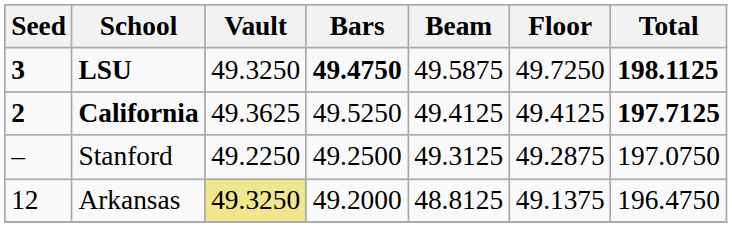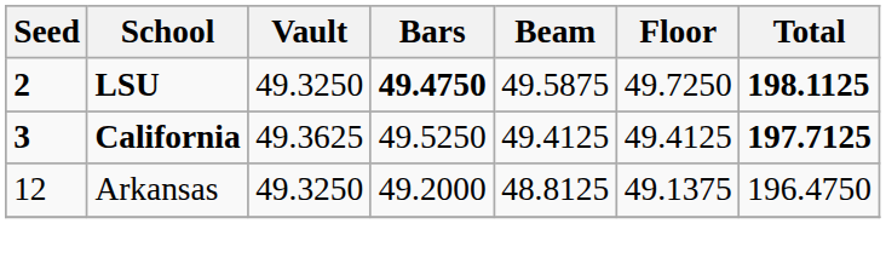 <table class="wikitable">
 <tr>
 <th>Seed</th>
 <th>School</th>
 <th>Vault</th>
 <th>Bars</th>
 <th>Beam</th>
 <th>Floor</th>
 <th>Total</th>
 </tr>
 <tr>
-<td><strong>3</strong></td>
+<td><strong>2</strong></td>
 <td><strong>LSU</strong></td>
 <td>49.3250</td>
 <td><strong>49.4750</strong></td>
 <td>49.5875</td>
 <td>49.7250</td>
 <td><strong>198.1125</strong></td>
 </tr>
 <tr>
-<td><strong>2</strong></td>
+<td><strong>3</strong></td>
 <td><strong>California</strong></td>
 <td>49.3625</td>
 <td>49.5250</td>
 <td>49.4125</td>
 <td>49.4125</td>
 <td><strong>197.7125</strong></td>
 </tr>
 <tr>
-<td>–</td>
-<td>Stanford</td>
-<td>49.2250</td>
-<td>49.2500</td>
-<td>49.3125</td>
-<td>49.2875</td>
-<td>197.0750</td>
-</tr>
-<tr>
 <td>12</td>
 <td>Arkansas</td>
-<td style="background: khaki;">49.3250</td>
+<td>49.3250</td>
 <td>49.2000</td>
 <td>48.8125</td>
 <td>49.1375</td>
 <td>196.4750</td>
 </tr>
 <tr>
 </tr>
 </table>
